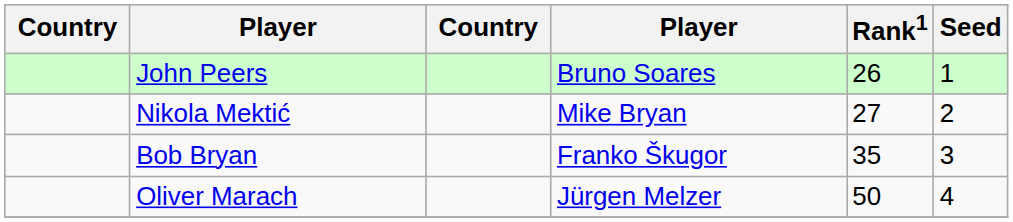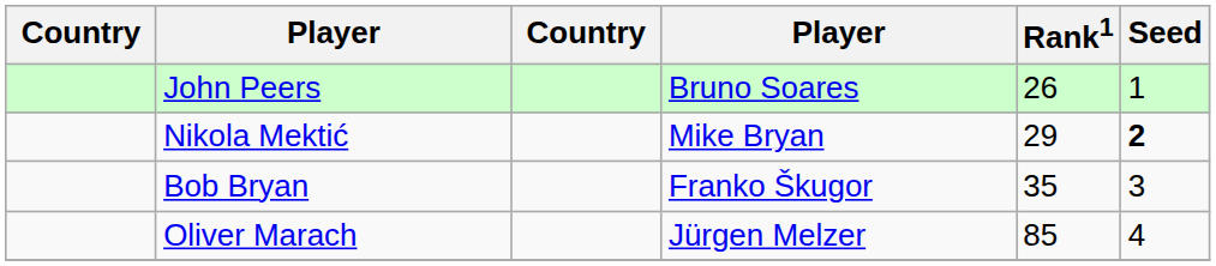 <table class="sortable wikitable">
 <tr>
 <th width="70">Country</th>
 <th width="175">Player</th>
 <th width="70">Country</th>
 <th width="175">Player</th>
 <th>Rank<sup>1</sup></th>
 <th>Seed</th>
 </tr>
 <tr style="background:#cfc;">
 <td></td>
 <td><a href='#'>John Peers</a></td>
 <td></td>
 <td><a href='#'>Bruno Soares</a></td>
 <td>26</td>
 <td>1</td>
 </tr>
 <tr>
 <td></td>
 <td><a href='#'>Nikola Mektić</a></td>
 <td></td>
 <td><a href='#'>Mike Bryan</a></td>
-<td>27</td>
-<td>2</td>
+<td>29</td>
+<td><strong>2</strong></td>
 </tr>
 <tr>
 <td></td>
 <td><a href='#'>Bob Bryan</a></td>
 <td></td>
 <td><a href='#'>Franko Škugor</a></td>
 <td>35</td>
 <td>3</td>
 </tr>
 <tr>
 <td></td>
 <td><a href='#'>Oliver Marach</a></td>
 <td></td>
 <td><a href='#'>Jürgen Melzer</a></td>
-<td>50</td>
+<td>85</td>
 <td>4</td>
 </tr>
 <tr>
 </tr>
 </table>
